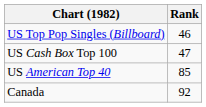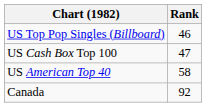 <table class="wikitable sortable">
 <tr>
 <th align="left">Chart (1982)</th>
 <th style="text-align:center;">Rank</th>
 </tr>
 <tr>
 <td><a href='#'>US Top Pop Singles (<em>Billboard</em>)</a></td>
 <td align="center">46</td>
 </tr>
 <tr>
 <td>US <em>Cash Box</em> Top 100</td>
 <td style="text-align:center;">47</td>
 </tr>
 <tr>
 <td>US <em><a href='#'>American Top 40</a></em></td>
-<td style="text-align:center;">85</td>
+<td style="text-align:center;">58</td>
 </tr>
 <tr>
 <td>Canada</td>
 <td style="text-align:center;">92</td>
 </tr>
 </table>
